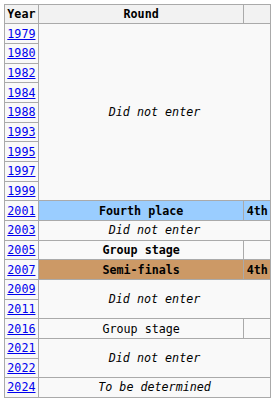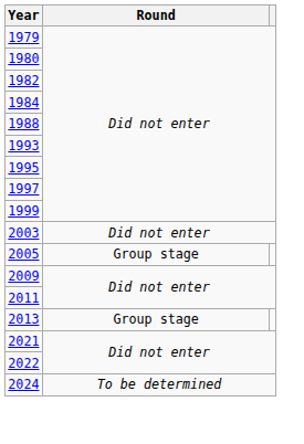 <table class="wikitable" style="text-align: center; font-size:90%">
 <tr>
 <th>Year</th>
 <th style="width:200px">Round</th>
 <th></th>
 </tr>
 <tr>
 <td><a href='#'>1979</a></td>
 <td colspan="2" rowspan="9"><em>Did not enter</em></td>
 </tr>
 <tr>
 <td><a href='#'>1980</a></td>
 </tr>
 <tr>
 <td><a href='#'>1982</a></td>
 </tr>
 <tr>
 <td><a href='#'>1984</a></td>
 </tr>
 <tr>
 <td><a href='#'>1988</a></td>
 </tr>
 <tr>
 <td><a href='#'>1993</a></td>
 </tr>
 <tr>
 <td><a href='#'>1995</a></td>
 </tr>
 <tr>
 <td><a href='#'>1997</a></td>
 </tr>
 <tr>
 <td><a href='#'>1999</a></td>
 </tr>
 <tr>
-<td><a href='#'>2001</a></td>
-<td bgcolor="9acdff"><strong>Fourth place</strong></td>
-<td bgcolor="9acdff"><strong>4th</strong></td>
-</tr>
-<tr>
 <td><a href='#'>2003</a></td>
 <td colspan="2"><em>Did not enter</em></td>
 </tr>
 <tr>
 <td><a href='#'>2005</a></td>
-<td><strong>Group stage</strong></td>
+<td>Group stage</td>
 <td></td>
-</tr>
-<tr>
-<td><a href='#'>2007</a></td>
-<td bgcolor="cc9966"><strong>Semi-finals</strong></td>
-<td bgcolor="cc9966"><strong>4th</strong></td>
 </tr>
 <tr>
 <td><a href='#'>2009</a></td>
 <td colspan="2" rowspan="2"><em>Did not enter</em></td>
 </tr>
 <tr>
 <td><a href='#'>2011</a></td>
 </tr>
 <tr>
-<td><a href='#'>2016</a></td>
+<td><a href='#'>2013</a></td>
 <td>Group stage</td>
 <td></td>
 </tr>
 <tr>
 <td><a href='#'>2021</a></td>
 <td colspan="2" rowspan="2"><em>Did not enter</em></td>
 </tr>
 <tr>
 <td><a href='#'>2022</a></td>
 </tr>
 <tr>
 <td><a href='#'>2024</a></td>
 <td colspan="2"><em>To be determined</em></td>
 </tr>
 </table>
